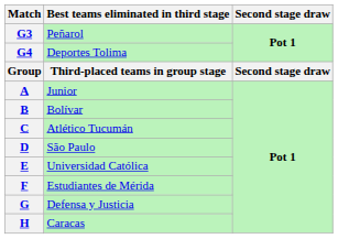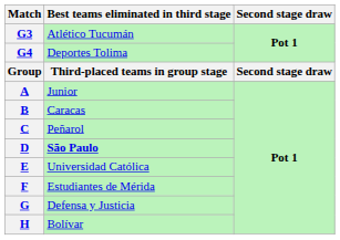 <table class="wikitable">
 <tr>
 <th>Match</th>
 <th>Best teams eliminated in third stage</th>
 <th>Second stage draw</th>
 </tr>
 <tr>
 <th><a href='#'>G3</a></th>
-<td bgcolor=#BBF3BB> <a href='#'>Peñarol</a></td>
+<td bgcolor=#BBF3BB> <a href='#'>Atlético Tucumán</a></td>
 <td bgcolor=#BBF3BB align=center rowspan=2><strong>Pot 1</strong></td>
 </tr>
 <tr>
 <th><a href='#'>G4</a></th>
 <td bgcolor=#BBF3BB> <a href='#'>Deportes Tolima</a></td>
 </tr>
 <tr>
 <th>Group</th>
 <th>Third-placed teams in group stage</th>
 <th>Second stage draw</th>
 </tr>
 <tr>
 <th><a href='#'>A</a></th>
 <td bgcolor=#BBF3BB> <a href='#'>Junior</a></td>
 <td bgcolor=#BBF3BB align=center rowspan=8><strong>Pot 1</strong></td>
 </tr>
 <tr>
 <th><a href='#'>B</a></th>
-<td bgcolor=#BBF3BB> <a href='#'>Bolívar</a></td>
+<td bgcolor=#BBF3BB> <a href='#'>Caracas</a></td>
 </tr>
 <tr>
 <th><a href='#'>C</a></th>
-<td bgcolor=#BBF3BB> <a href='#'>Atlético Tucumán</a></td>
+<td bgcolor=#BBF3BB> <a href='#'>Peñarol</a></td>
 </tr>
 <tr>
 <th><a href='#'>D</a></th>
-<td bgcolor=#BBF3BB> <a href='#'>São Paulo</a></td>
+<td bgcolor=#BBF3BB><strong> <a href='#'>São Paulo</a></strong></td>
 </tr>
 <tr>
 <th><a href='#'>E</a></th>
 <td bgcolor=#BBF3BB> <a href='#'>Universidad Católica</a></td>
 </tr>
 <tr>
 <th><a href='#'>F</a></th>
 <td bgcolor=#BBF3BB> <a href='#'>Estudiantes de Mérida</a></td>
 </tr>
 <tr>
 <th><a href='#'>G</a></th>
 <td bgcolor=#BBF3BB> <a href='#'>Defensa y Justicia</a></td>
 </tr>
 <tr>
 <th><a href='#'>H</a></th>
-<td bgcolor=#BBF3BB> <a href='#'>Caracas</a></td>
+<td bgcolor=#BBF3BB> <a href='#'>Bolívar</a></td>
 </tr>
 </table>
